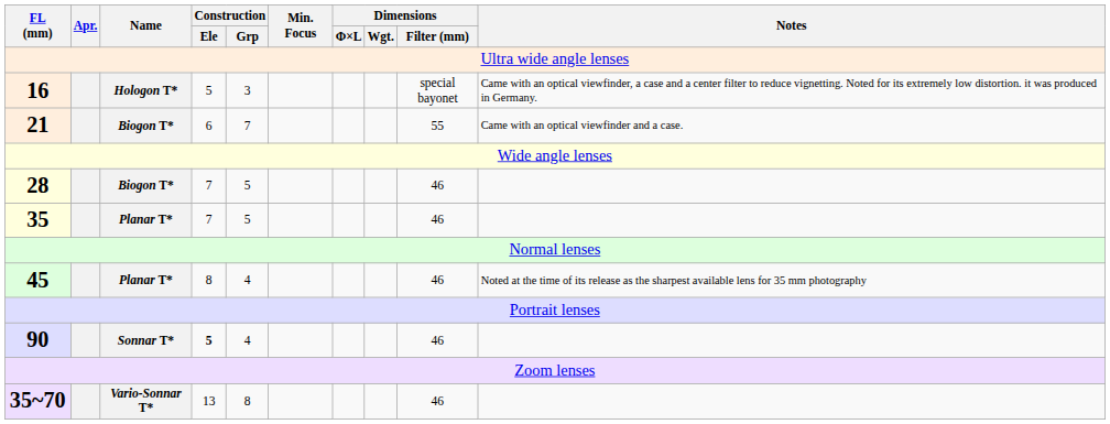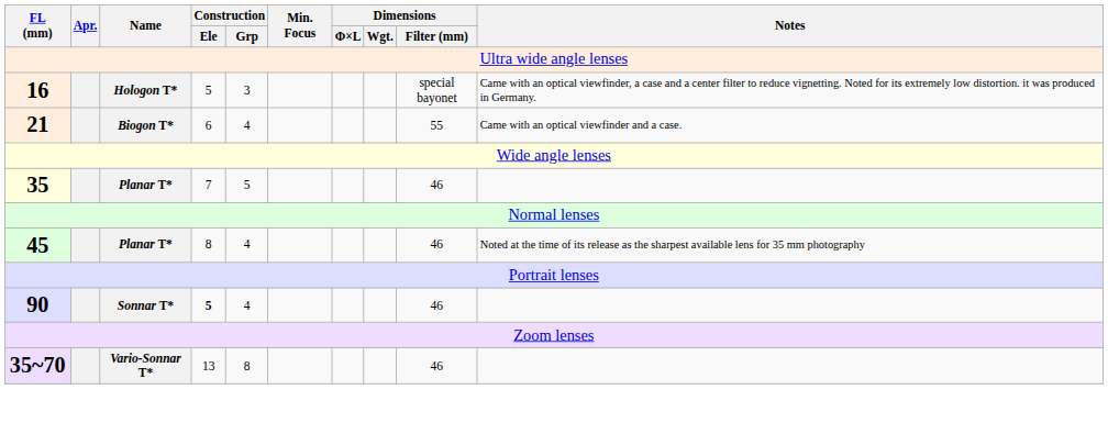 <table class="wikitable sortable" style="font-size:90%;text-align:center;">
 <tr>
 <th rowspan=2><a href='#'>FL</a><br>(mm)</th>
 <th rowspan=2><a href='#'>Apr.</a></th>
 <th rowspan=2>Name</th>
 <th colspan=2>Construction</th>
 <th rowspan=2>Min. Focus</th>
 <th colspan=3>Dimensions</th>
 <th rowspan=2 class="unsortable">Notes</th>
 </tr>
 <tr>
 <th>Ele</th>
 <th>Grp</th>
 <th>Φ×L</th>
 <th>Wgt.</th>
 <th>Filter (mm)</th>
 </tr>
 <tr>
 <td colspan=10 style="font-size:125%;background:#fed;" data-sort-value="zzzb"><a href='#'>Ultra wide angle lenses</a></td>
 </tr>
 <tr>
 <th style="background:#fed;font-size:175%;">16</th>
 <th></th>
 <th><em>Hologon</em> T*</th>
 <td>5</td>
 <td>3</td>
 <td></td>
 <td></td>
 <td></td>
 <td>special bayonet</td>
 <td style="font-size:90%;text-align:left"> Came with an optical viewfinder, a case and a center filter to reduce vignetting. Noted for its extremely low distortion. it was produced in Germany.</td>
 </tr>
 <tr>
 <th style="background:#fed;font-size:175%;">21</th>
 <th></th>
 <th><em>Biogon</em> T*</th>
 <td>6</td>
-<td>7</td>
+<td>4</td>
 <td></td>
 <td></td>
 <td></td>
 <td>55</td>
 <td style="font-size:90%;text-align:left"> Came with an optical viewfinder and a case.</td>
 </tr>
 <tr>
 <td colspan=10 style="font-size:125%;background:#ffd;" data-sort-value="zzzc"><a href='#'>Wide angle lenses</a></td>
-</tr>
-<tr>
-<th style="background:#ffd;font-size:175%;">28</th>
-<th></th>
-<th><em>Biogon</em> T*</th>
-<td>7</td>
-<td>5</td>
-<td></td>
-<td></td>
-<td></td>
-<td>46</td>
-<td style="font-size:90%;text-align:left"></td>
 </tr>
 <tr>
 <th style="background:#ffd;font-size:175%;">35</th>
 <th></th>
 <th><em>Planar</em> T*</th>
 <td>7</td>
 <td>5</td>
 <td></td>
 <td></td>
 <td></td>
 <td>46</td>
 <td style="font-size:90%;text-align:left"></td>
 </tr>
 <tr>
 <td colspan=10 style="font-size:125%;background:#dfd;" data-sort-value="zzzd"><a href='#'>Normal lenses</a></td>
 </tr>
 <tr>
 <th style="background:#dfd;font-size:175%;">45</th>
 <th></th>
 <th><em>Planar</em> T*</th>
 <td>8</td>
 <td>4</td>
 <td></td>
 <td></td>
 <td></td>
 <td>46</td>
 <td style="font-size:90%;text-align:left"> Noted at the time of its release as the sharpest available lens for 35 mm photography</td>
 </tr>
 <tr>
 <td colspan=10 style="font-size:125%;background:#ddf;" data-sort-value="zzze"><a href='#'>Portrait lenses</a></td>
 </tr>
 <tr>
 <th style="background:#ddf;font-size:175%;">90</th>
 <th></th>
 <th><em>Sonnar</em> T*</th>
 <td><strong>5</strong></td>
 <td>4</td>
 <td></td>
 <td></td>
 <td></td>
 <td>46</td>
 <td style="font-size:90%;text-align:left"></td>
 </tr>
 <tr>
 <td colspan=10 style="font-size:125%;background:#edf;" data-sort-value="zzzg"><a href='#'>Zoom lenses</a></td>
 </tr>
 <tr>
 <th style="background:#edf;font-size:175%;">35~70</th>
 <th></th>
 <th><em>Vario-Sonnar</em> T*</th>
 <td>13</td>
 <td>8</td>
 <td></td>
 <td></td>
 <td></td>
 <td>46</td>
 <td style="font-size:90%;text-align:left"></td>
 </tr>
 </table>
